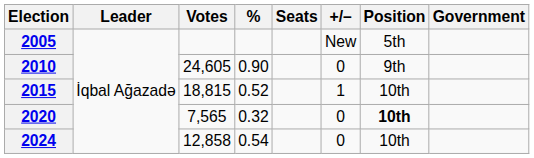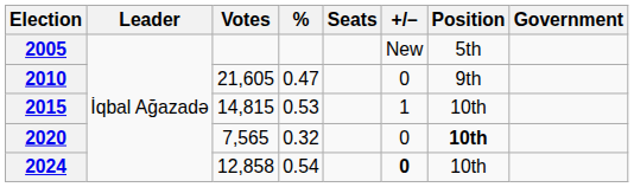 <table class=wikitable style=text-align:center>
 <tr>
 <th>Election</th>
 <th>Leader</th>
 <th>Votes</th>
 <th>%</th>
 <th>Seats</th>
 <th>+/–</th>
 <th>Position</th>
 <th>Government</th>
 </tr>
 <tr>
 <th><a href='#'>2005</a></th>
 <td rowspan=5>İqbal Ağazadə</td>
 <td></td>
 <td></td>
 <td></td>
 <td>New</td>
 <td> 5th</td>
 <td></td>
 </tr>
 <tr>
 <th><a href='#'>2010</a></th>
-<td>24,605</td>
-<td>0.90</td>
+<td>21,605</td>
+<td>0.47</td>
 <td></td>
 <td> 0</td>
 <td> 9th</td>
 <td></td>
 </tr>
 <tr>
 <th><a href='#'>2015</a></th>
-<td>18,815</td>
-<td>0.52</td>
+<td>14,815</td>
+<td>0.53</td>
 <td></td>
 <td> 1</td>
 <td> 10th</td>
 <td></td>
 </tr>
 <tr>
 <th><a href='#'>2020</a></th>
 <td>7,565</td>
 <td>0.32</td>
 <td></td>
 <td> 0</td>
 <td><strong> 10th</strong></td>
 <td></td>
 </tr>
 <tr>
 <th><a href='#'>2024</a></th>
 <td>12,858</td>
 <td>0.54</td>
 <td></td>
-<td> 0</td>
+<td><strong> 0</strong></td>
 <td> 10th</td>
 <td></td>
 </tr>
 </table>
